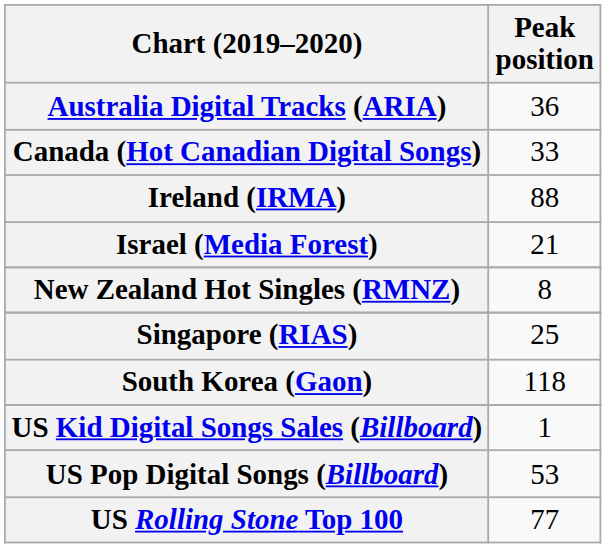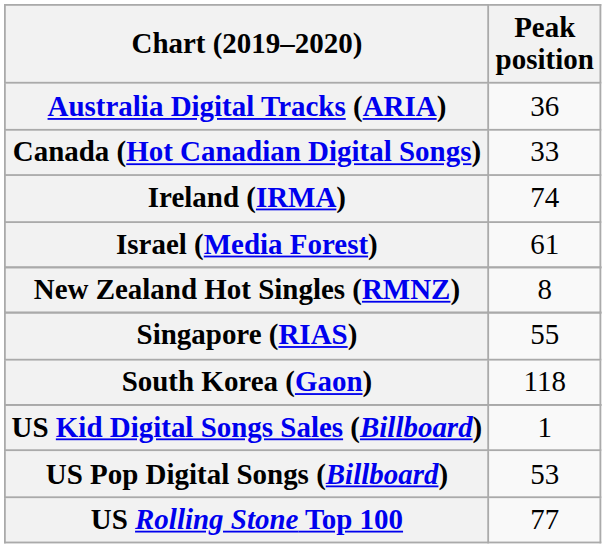 <table class="wikitable sortable plainrowheaders" style="text-align:center">
 <tr>
 <th scope="col">Chart (2019–2020)</th>
 <th scope="col">Peak<br>position</th>
 </tr>
 <tr>
 <th scope="row"><a href='#'>Australia Digital Tracks</a> (<a href='#'>ARIA</a>)</th>
 <td>36</td>
 </tr>
 <tr>
 <th scope="row">Canada (<a href='#'>Hot Canadian Digital Songs</a>)</th>
 <td>33</td>
 </tr>
 <tr>
 <th scope="row">Ireland (<a href='#'>IRMA</a>)</th>
-<td>88</td>
+<td>74</td>
 </tr>
 <tr>
 <th scope="row">Israel (<a href='#'>Media Forest</a>)</th>
-<td>21</td>
+<td>61</td>
 </tr>
 <tr>
 </tr>
 <tr>
 <th scope="row">New Zealand Hot Singles (<a href='#'>RMNZ</a>)</th>
 <td>8</td>
 </tr>
 <tr>
 </tr>
 <tr>
 <th scope="row">Singapore (<a href='#'>RIAS</a>)</th>
-<td>25</td>
+<td>55</td>
 </tr>
 <tr>
 <th scope="row">South Korea (<a href='#'>Gaon</a>)</th>
 <td>118</td>
 </tr>
 <tr>
 </tr>
 <tr>
 </tr>
 <tr>
 <th scope="row">US <a href='#'>Kid Digital Songs Sales</a> (<em><a href='#'>Billboard</a></em>)</th>
 <td>1</td>
 </tr>
 <tr>
 <th scope="row">US Pop Digital Songs (<em><a href='#'>Billboard</a></em>)</th>
 <td>53</td>
 </tr>
 <tr>
 <th scope="row">US <a href='#'><em>Rolling Stone</em> Top 100</a></th>
 <td>77</td>
 </tr>
 </table>
